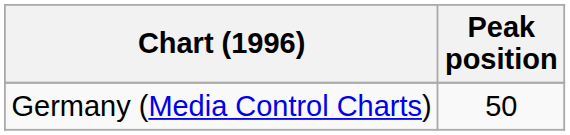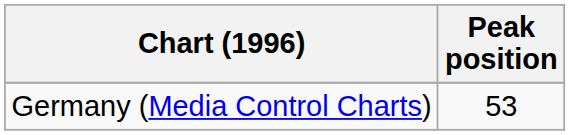 <table class="wikitable sortable">
 <tr>
 <th>Chart (1996)</th>
 <th>Peak<br>position</th>
 </tr>
 <tr>
 </tr>
 <tr>
 <td>Germany (<a href='#'>Media Control Charts</a>)</td>
-<td align="center">50</td>
+<td align="center">53</td>
 </tr>
 </table>
